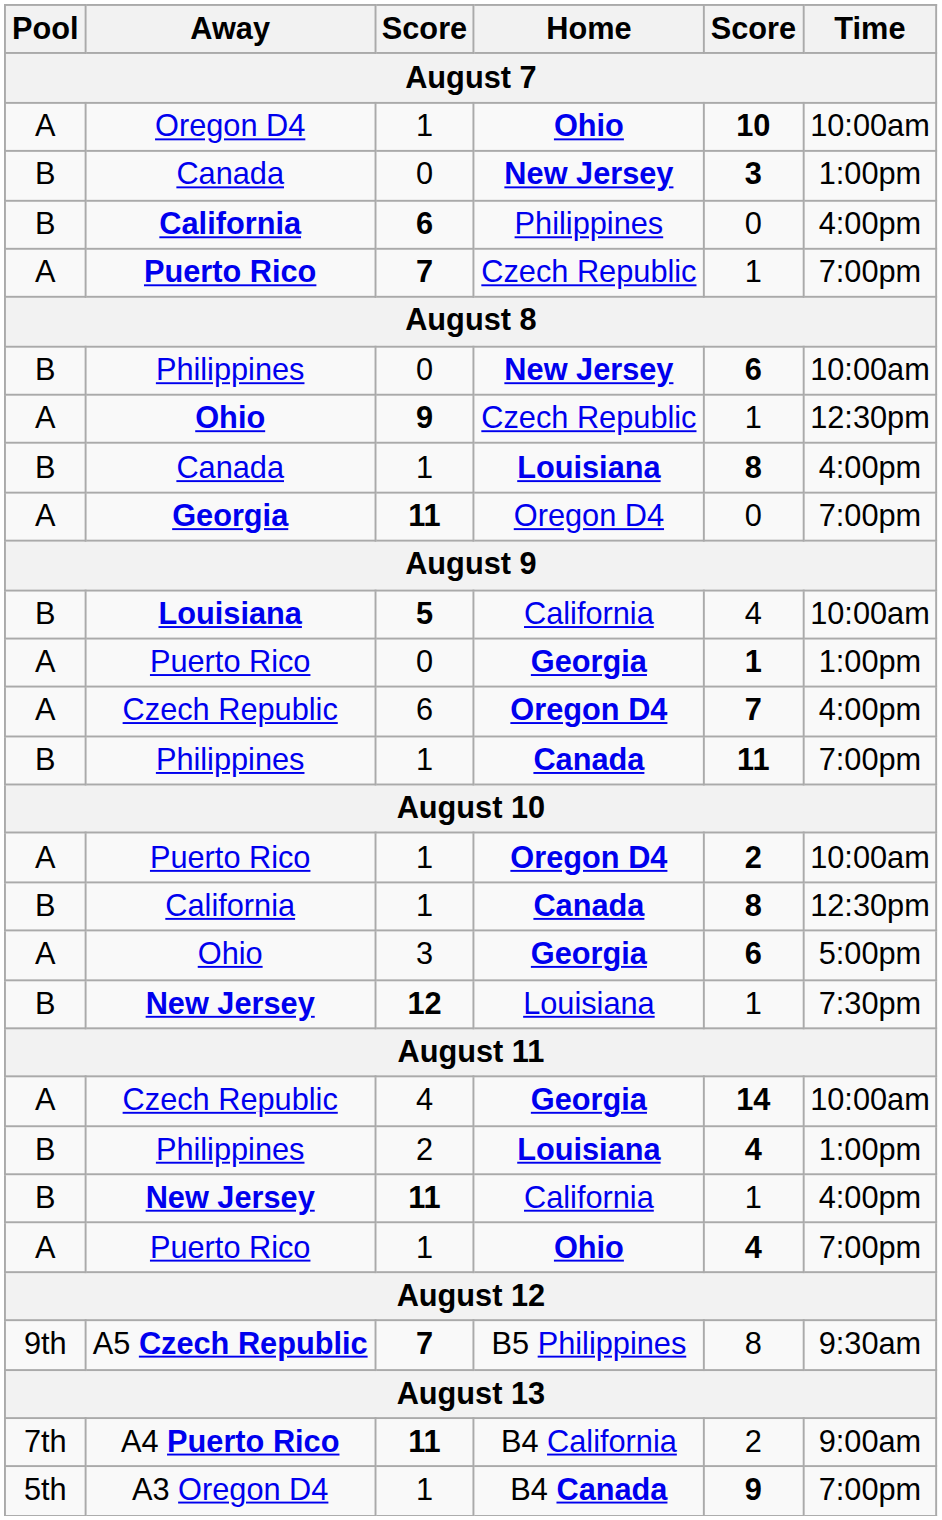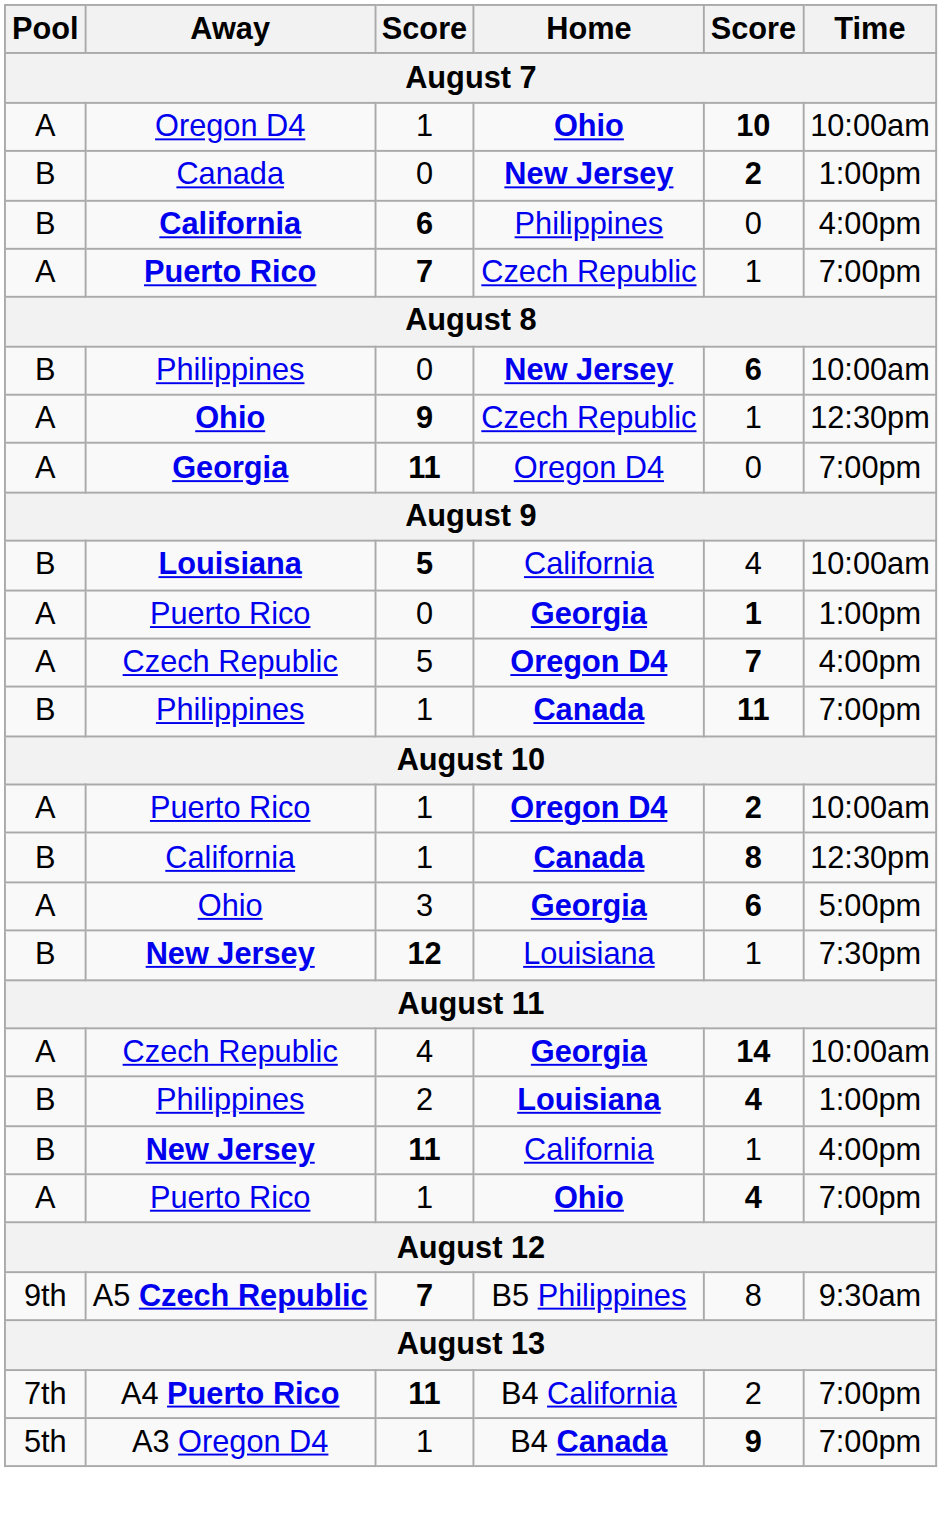 <table class="wikitable">
 <tr>
 <th>Pool</th>
 <th>Away</th>
 <th>Score</th>
 <th>Home</th>
 <th>Score</th>
 <th>Time</th>
 </tr>
 <tr>
 <th colspan="6">August 7</th>
 </tr>
 <tr>
 <td align=center>A</td>
 <td align=center> <a href='#'>Oregon D4</a></td>
 <td align=center>1</td>
 <td align=center> <strong><a href='#'>Ohio</a></strong></td>
 <td align=center><strong>10</strong></td>
 <td align=center>10:00am</td>
 </tr>
 <tr>
 <td align=center>B</td>
 <td align=center> <a href='#'>Canada</a></td>
 <td align=center>0</td>
 <td align=center> <strong><a href='#'>New Jersey</a></strong></td>
-<td align=center><strong>3</strong></td>
+<td align=center><strong>2</strong></td>
 <td align=center>1:00pm</td>
 </tr>
 <tr>
 <td align=center>B</td>
 <td align=center> <strong><a href='#'>California</a></strong></td>
 <td align=center><strong>6</strong></td>
 <td align=center> <a href='#'>Philippines</a></td>
 <td align=center>0</td>
 <td align=center>4:00pm</td>
 </tr>
 <tr>
 <td align=center>A</td>
 <td align=center><strong> <a href='#'>Puerto Rico</a></strong></td>
 <td align=center><strong>7</strong></td>
 <td align=center> <a href='#'>Czech Republic</a></td>
 <td align=center>1</td>
 <td align=center>7:00pm</td>
 </tr>
 <tr>
 <th colspan="6">August 8</th>
 </tr>
 <tr>
 <td align=center>B</td>
 <td align=center> <a href='#'>Philippines</a></td>
 <td align=center>0</td>
 <td align=center><strong> <a href='#'>New Jersey</a></strong></td>
 <td align=center><strong>6</strong></td>
 <td align=center>10:00am</td>
 </tr>
 <tr>
 <td align=center>A</td>
 <td align=center><strong> <a href='#'>Ohio</a></strong></td>
 <td align=center><strong>9</strong></td>
 <td align=center> <a href='#'>Czech Republic</a></td>
 <td align=center>1</td>
 <td align=center>12:30pm</td>
 </tr>
 <tr>
-<td align=center>B</td>
-<td align=center> <a href='#'>Canada</a></td>
-<td align=center>1</td>
-<td align=center><strong> <a href='#'>Louisiana</a></strong></td>
-<td align=center><strong>8</strong></td>
-<td align=center>4:00pm</td>
-</tr>
-<tr>
 <td align=center>A</td>
 <td align=center><strong> <a href='#'>Georgia</a></strong></td>
 <td align=center><strong>11</strong> </td>
 <td align=center> <a href='#'>Oregon D4</a></td>
 <td align=center>0</td>
 <td align=center>7:00pm</td>
 </tr>
 <tr>
 <th colspan="6">August 9</th>
 </tr>
 <tr>
 <td align=center>B</td>
 <td align=center><strong> <a href='#'>Louisiana</a></strong></td>
 <td align=center><strong>5</strong></td>
 <td align=center> <a href='#'>California</a></td>
 <td align=center>4</td>
 <td align=center>10:00am</td>
 </tr>
 <tr>
 <td align=center>A</td>
 <td align=center> <a href='#'>Puerto Rico</a></td>
 <td align=center>0</td>
 <td align=center><strong> <a href='#'>Georgia</a></strong></td>
 <td align=center><strong>1</strong></td>
 <td align=center>1:00pm</td>
 </tr>
 <tr>
 <td align=center>A</td>
 <td align=center> <a href='#'>Czech Republic</a></td>
-<td align=center>6</td>
+<td align=center>5</td>
 <td align=center><strong> <a href='#'>Oregon D4</a></strong></td>
 <td align=center><strong>7</strong></td>
 <td align=center>4:00pm</td>
 </tr>
 <tr>
 <td align=center>B</td>
 <td align=center> <a href='#'>Philippines</a></td>
 <td align=center>1</td>
 <td align=center><strong> <a href='#'>Canada</a></strong></td>
 <td align=center><strong>11</strong> </td>
 <td align=center>7:00pm</td>
 </tr>
 <tr>
 <th colspan="6">August 10</th>
 </tr>
 <tr>
 <td align=center>A</td>
 <td align=center> <a href='#'>Puerto Rico</a></td>
 <td align=center>1</td>
 <td align=center><strong> <a href='#'>Oregon D4</a></strong></td>
 <td align=center><strong>2</strong></td>
 <td align=center>10:00am</td>
 </tr>
 <tr>
 <td align=center>B</td>
 <td align=center> <a href='#'>California</a></td>
 <td align=center>1</td>
 <td align=center><strong> <a href='#'>Canada</a></strong></td>
 <td align=center><strong>8</strong></td>
 <td align=center>12:30pm</td>
 </tr>
 <tr>
 <td align=center>A</td>
 <td align=center> <a href='#'>Ohio</a></td>
 <td align=center>3</td>
 <td align=center><strong> <a href='#'>Georgia</a></strong></td>
 <td align=center><strong>6</strong></td>
 <td align=center>5:00pm</td>
 </tr>
 <tr>
 <td align=center>B</td>
 <td align=center><strong> <a href='#'>New Jersey</a></strong></td>
 <td align=center><strong>12</strong> </td>
 <td align=center> <a href='#'>Louisiana</a></td>
 <td align=center>1</td>
 <td align=center>7:30pm</td>
 </tr>
 <tr>
 <th colspan="6">August 11</th>
 </tr>
 <tr>
 <td align=center>A</td>
 <td align=center> <a href='#'>Czech Republic</a></td>
 <td align=center>4</td>
 <td align=center><strong> <a href='#'>Georgia</a></strong></td>
 <td align=center><strong>14</strong> </td>
 <td align=center>10:00am</td>
 </tr>
 <tr>
 <td align=center>B</td>
 <td align=center> <a href='#'>Philippines</a></td>
 <td align=center>2</td>
 <td align=center><strong> <a href='#'>Louisiana</a></strong></td>
 <td align=center><strong>4</strong></td>
 <td align=center>1:00pm</td>
 </tr>
 <tr>
 <td align=center>B</td>
 <td align=center><strong> <a href='#'>New Jersey</a></strong></td>
 <td align=center><strong>11</strong> </td>
 <td align=center> <a href='#'>California</a></td>
 <td align=center>1</td>
 <td align=center>4:00pm</td>
 </tr>
 <tr>
 <td align=center>A</td>
 <td align=center> <a href='#'>Puerto Rico</a></td>
 <td align=center>1</td>
 <td align=center><strong> <a href='#'>Ohio</a></strong></td>
 <td align=center><strong>4</strong></td>
 <td align=center>7:00pm</td>
 </tr>
 <tr>
 <th colspan="6">August 12</th>
 </tr>
 <tr>
 <td align=center>9th</td>
 <td align=center>A5 <strong> <a href='#'>Czech Republic</a></strong></td>
 <td align=center><strong>7</strong></td>
 <td align=center>B5  <a href='#'>Philippines</a></td>
 <td align=center>8</td>
 <td align=center>9:30am</td>
 </tr>
 <tr>
 <th colspan="6">August 13</th>
 </tr>
 <tr>
 <td align=center>7th</td>
 <td align=center>A4 <strong> <a href='#'>Puerto Rico</a></strong></td>
 <td align=center><strong>11</strong></td>
 <td align=center>B4  <a href='#'>California</a></td>
 <td align=center>2</td>
-<td align=center>9:00am</td>
+<td align=center>7:00pm</td>
 </tr>
 <tr>
 <td align=center>5th</td>
 <td align=center>A3  <a href='#'>Oregon D4</a></td>
 <td align=center>1</td>
 <td align=center>B4 <strong> <a href='#'>Canada</a></strong></td>
 <td align=center><strong>9</strong></td>
 <td align=center>7:00pm</td>
 </tr>
 </table>
